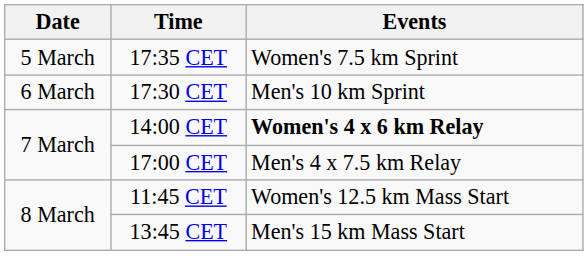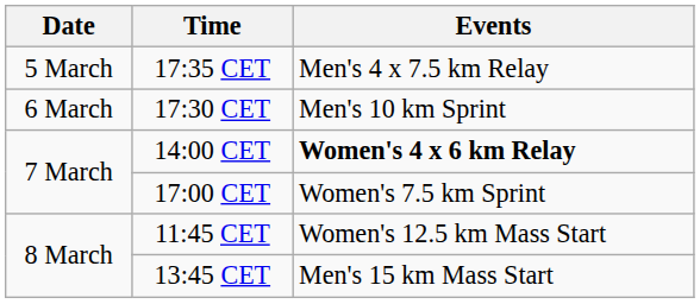 <table class="wikitable" style="text-align: center" width="420">
 <tr>
 <th>Date</th>
 <th>Time</th>
 <th>Events</th>
 </tr>
 <tr>
 <td>5 March</td>
 <td>17:35 <a href='#'>CET</a></td>
-<td style="text-align: left">Women's 7.5 km Sprint</td>
+<td style="text-align: left">Men's 4 x 7.5 km Relay</td>
 </tr>
 <tr>
 <td>6 March</td>
 <td>17:30 <a href='#'>CET</a></td>
 <td style="text-align: left">Men's 10 km Sprint</td>
 </tr>
 <tr>
 <td rowspan=2>7 March</td>
 <td>14:00 <a href='#'>CET</a></td>
 <td style="text-align: left"><strong>Women's 4 x 6 km Relay</strong></td>
 </tr>
 <tr>
 <td>17:00 <a href='#'>CET</a></td>
-<td style="text-align: left">Men's 4 x 7.5 km Relay</td>
+<td style="text-align: left">Women's 7.5 km Sprint</td>
 </tr>
 <tr>
 <td rowspan=2>8 March</td>
 <td>11:45 <a href='#'>CET</a></td>
 <td style="text-align: left">Women's 12.5 km Mass Start</td>
 </tr>
 <tr>
 <td>13:45 <a href='#'>CET</a></td>
 <td style="text-align: left">Men's 15 km Mass Start</td>
 </tr>
 </table>
